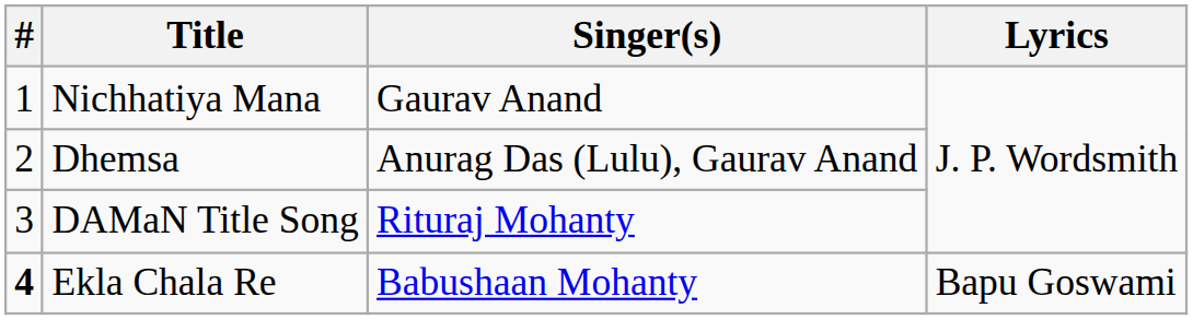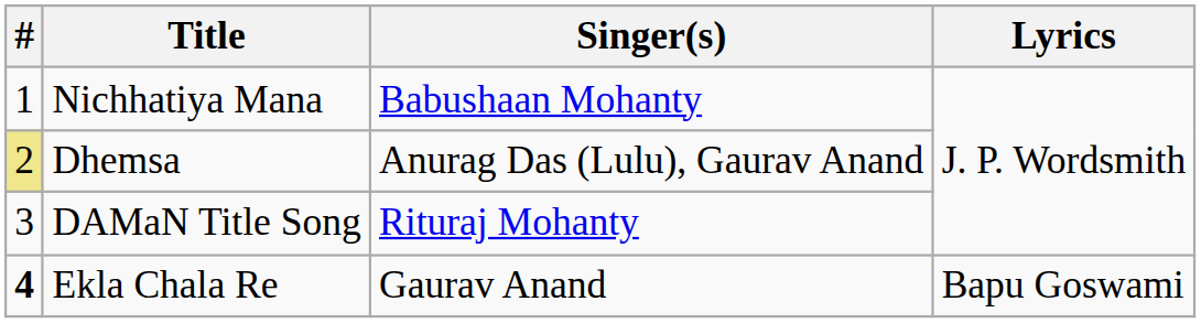 <table class="wikitable">
 <tr>
 <th>#</th>
 <th>Title</th>
 <th>Singer(s)</th>
 <th>Lyrics</th>
 </tr>
 <tr>
 <td>1</td>
 <td>Nichhatiya Mana</td>
-<td>Gaurav Anand</td>
+<td><a href='#'>Babushaan Mohanty</a></td>
 <td rowspan="3">J. P. Wordsmith</td>
 </tr>
 <tr>
-<td>2</td>
+<td style="background: khaki;">2</td>
 <td>Dhemsa</td>
 <td>Anurag Das (Lulu), Gaurav Anand</td>
 </tr>
 <tr>
 <td>3</td>
 <td>DAMaN Title Song</td>
 <td><a href='#'>Rituraj Mohanty</a></td>
 </tr>
 <tr>
 <td><strong>4</strong></td>
 <td>Ekla Chala Re</td>
-<td><a href='#'>Babushaan Mohanty</a></td>
+<td>Gaurav Anand</td>
 <td>Bapu Goswami</td>
 </tr>
 </table>
